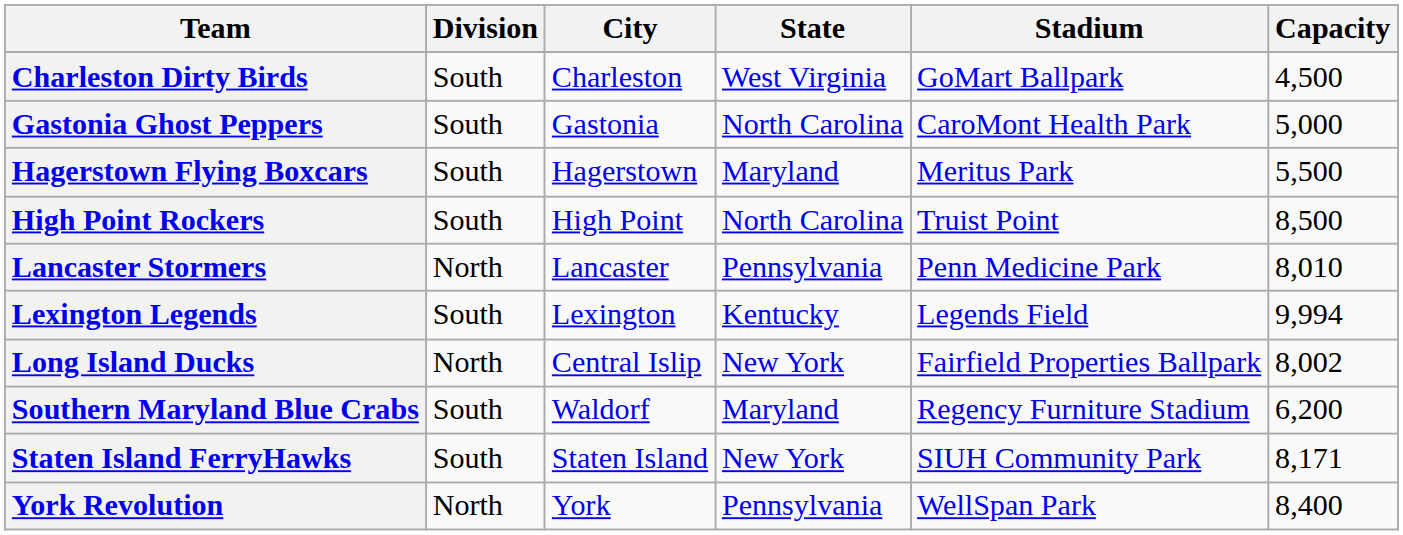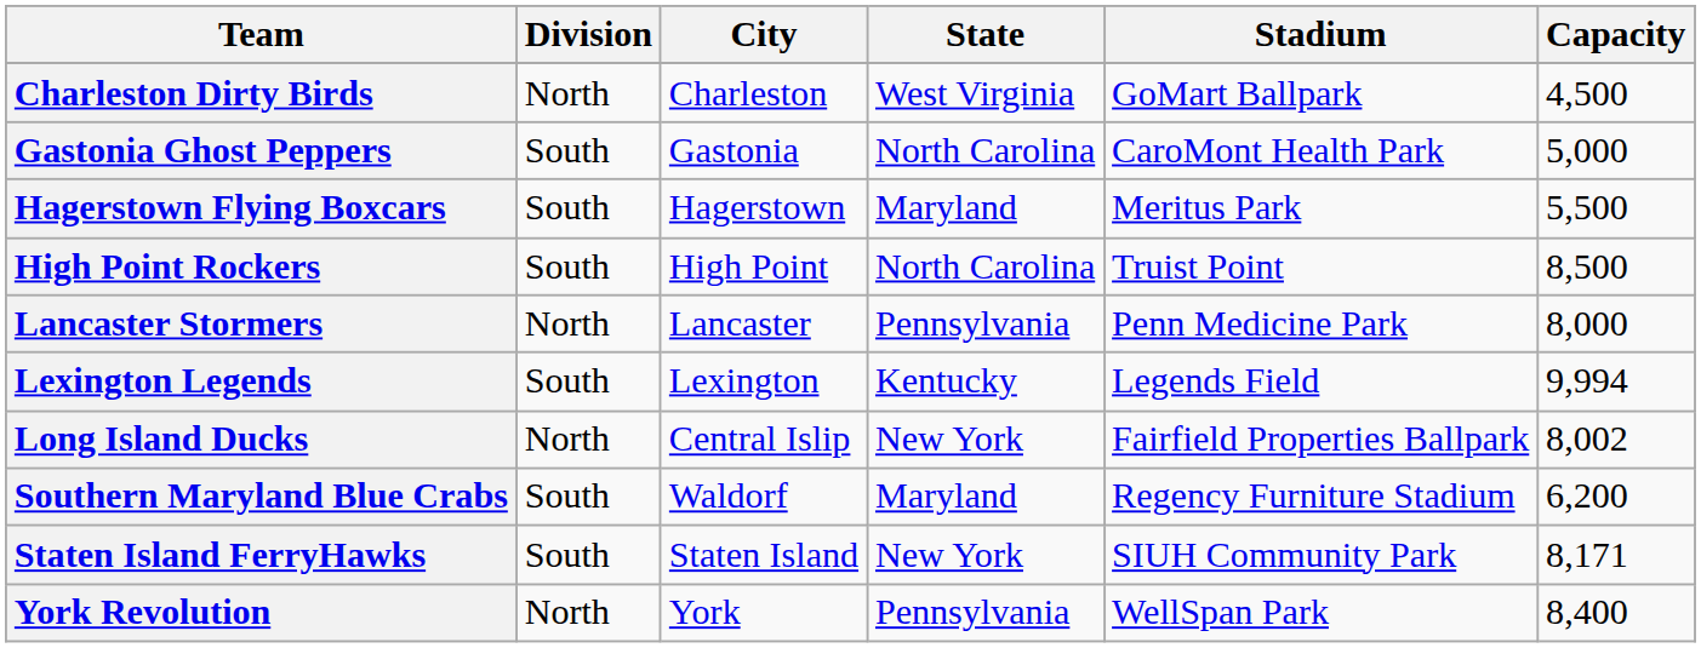 <table class="wikitable sortable">
 <tr>
 <th scope="col">Team</th>
 <th scope="col">Division</th>
 <th scope="col">City</th>
 <th scope="col">State</th>
 <th scope="col">Stadium</th>
 <th scope="col">Capacity</th>
 </tr>
 <tr>
 </tr>
 <tr>
 <th scope="row" style="text-align:left"><a href='#'>Charleston Dirty Birds</a></th>
-<td>South</td>
+<td>North</td>
 <td><a href='#'>Charleston</a></td>
 <td><a href='#'>West Virginia</a></td>
 <td><a href='#'>GoMart Ballpark</a></td>
 <td>4,500</td>
 </tr>
 <tr>
 <th scope="row" style="text-align:left"><a href='#'>Gastonia Ghost Peppers</a></th>
 <td>South</td>
 <td><a href='#'>Gastonia</a></td>
 <td><a href='#'>North Carolina</a></td>
 <td><a href='#'>CaroMont Health Park</a></td>
 <td>5,000</td>
 </tr>
 <tr>
 <th scope="row" style="text-align:left"><a href='#'>Hagerstown Flying Boxcars</a></th>
 <td>South</td>
 <td><a href='#'>Hagerstown</a></td>
 <td><a href='#'>Maryland</a></td>
 <td><a href='#'>Meritus Park</a></td>
 <td>5,500</td>
 </tr>
 <tr>
 <th scope="row" style="text-align:left"><a href='#'>High Point Rockers</a></th>
 <td>South</td>
 <td><a href='#'>High Point</a></td>
 <td><a href='#'>North Carolina</a></td>
 <td><a href='#'>Truist Point</a></td>
 <td>8,500</td>
 </tr>
 <tr>
 <th scope="row" style="text-align:left"><a href='#'>Lancaster Stormers</a></th>
 <td>North</td>
 <td><a href='#'>Lancaster</a></td>
 <td><a href='#'>Pennsylvania</a></td>
 <td><a href='#'>Penn Medicine Park</a></td>
-<td>8,010</td>
+<td>8,000</td>
 </tr>
 <tr>
 <th scope="row" style="text-align:left"><a href='#'>Lexington Legends</a></th>
 <td>South</td>
 <td><a href='#'>Lexington</a></td>
 <td><a href='#'>Kentucky</a></td>
 <td><a href='#'>Legends Field</a></td>
 <td>9,994</td>
 </tr>
 <tr>
 <th scope="row" style="text-align:left"><a href='#'>Long Island Ducks</a></th>
 <td>North</td>
 <td><a href='#'>Central Islip</a></td>
 <td><a href='#'>New York</a></td>
 <td><a href='#'>Fairfield Properties Ballpark</a></td>
 <td>8,002</td>
 </tr>
 <tr>
 <th scope="row" style="text-align:left"><a href='#'>Southern Maryland Blue Crabs</a></th>
 <td>South</td>
 <td><a href='#'>Waldorf</a></td>
 <td><a href='#'>Maryland</a></td>
 <td><a href='#'>Regency Furniture Stadium</a></td>
 <td>6,200</td>
 </tr>
 <tr>
 <th scope="row" style="text-align:left"><a href='#'>Staten Island FerryHawks</a></th>
 <td>South</td>
 <td><a href='#'>Staten Island</a></td>
 <td><a href='#'>New York</a></td>
 <td><a href='#'>SIUH Community Park</a></td>
 <td>8,171</td>
 </tr>
 <tr>
 <th scope="row" style="text-align:left"><a href='#'>York Revolution</a></th>
 <td>North</td>
 <td><a href='#'>York</a></td>
 <td><a href='#'>Pennsylvania</a></td>
 <td><a href='#'>WellSpan Park</a></td>
 <td>8,400</td>
 </tr>
 </table>
